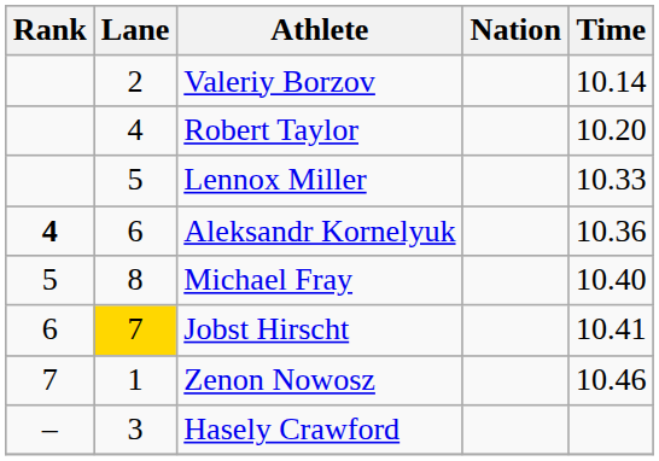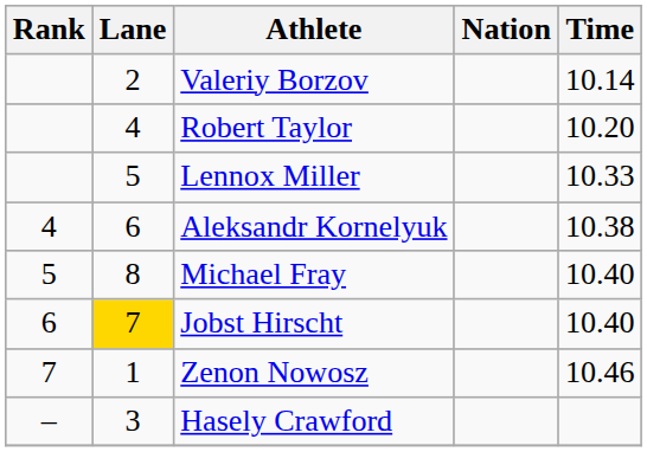 <table class="wikitable sortable" style="text-align:center">
 <tr>
 <th>Rank</th>
 <th>Lane</th>
 <th>Athlete</th>
 <th>Nation</th>
 <th>Time</th>
 </tr>
 <tr>
 <td></td>
 <td>2</td>
 <td align=left><a href='#'>Valeriy Borzov</a></td>
 <td align=left></td>
 <td>10.14</td>
 </tr>
 <tr>
 <td></td>
 <td>4</td>
 <td align=left><a href='#'>Robert Taylor</a></td>
 <td align=left></td>
 <td>10.20</td>
 </tr>
 <tr>
 <td></td>
 <td>5</td>
 <td align=left><a href='#'>Lennox Miller</a></td>
 <td align=left></td>
 <td>10.33</td>
 </tr>
 <tr>
-<td><strong>4</strong></td>
+<td>4</td>
 <td>6</td>
 <td align=left><a href='#'>Aleksandr Kornelyuk</a></td>
 <td align=left></td>
-<td>10.36</td>
+<td>10.38</td>
 </tr>
 <tr>
 <td>5</td>
 <td>8</td>
 <td align=left><a href='#'>Michael Fray</a></td>
 <td align=left></td>
 <td>10.40</td>
 </tr>
 <tr>
 <td>6</td>
 <td style="background: gold;">7</td>
 <td align=left><a href='#'>Jobst Hirscht</a></td>
 <td align=left></td>
-<td>10.41</td>
+<td>10.40</td>
 </tr>
 <tr>
 <td>7</td>
 <td>1</td>
 <td align=left><a href='#'>Zenon Nowosz</a></td>
 <td align=left></td>
 <td>10.46</td>
 </tr>
 <tr>
 <td data-sort-value=8>–</td>
 <td>3</td>
 <td align=left><a href='#'>Hasely Crawford</a></td>
 <td align=left></td>
 <td></td>
 </tr>
 <tr>
 </tr>
 </table>
